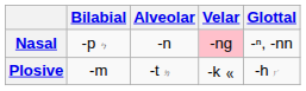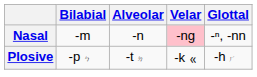 <table class="wikitable">
 <tr>
 <th></th>
 <th><a href='#'>Bilabial</a></th>
 <th><a href='#'>Alveolar</a></th>
 <th><a href='#'>Velar</a></th>
 <th><a href='#'>Glottal</a></th>
 </tr>
 <tr align="center">
 <th><a href='#'>Nasal</a></th>
-<td> -p ㆴ</td>
+<td> -m</td>
 <td> -n</td>
 <td style="background: pink;"> -ng</td>
 <td> -ⁿ, -nn</td>
 </tr>
 <tr align="center">
 <th><a href='#'>Plosive</a></th>
-<td> -m</td>
+<td> -p ㆴ</td>
 <td> -t ㆵ</td>
 <td> -k ㆻ</td>
 <td> -h ㆷ</td>
 </tr>
 </table>
